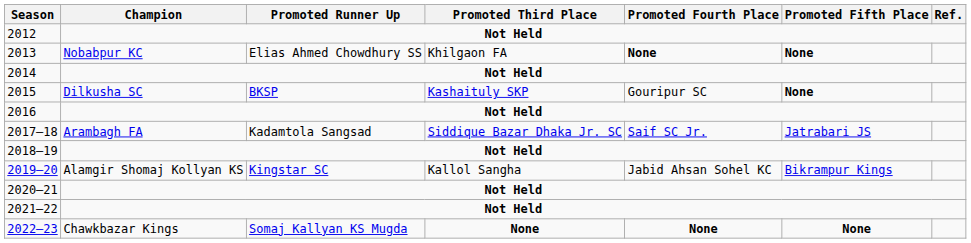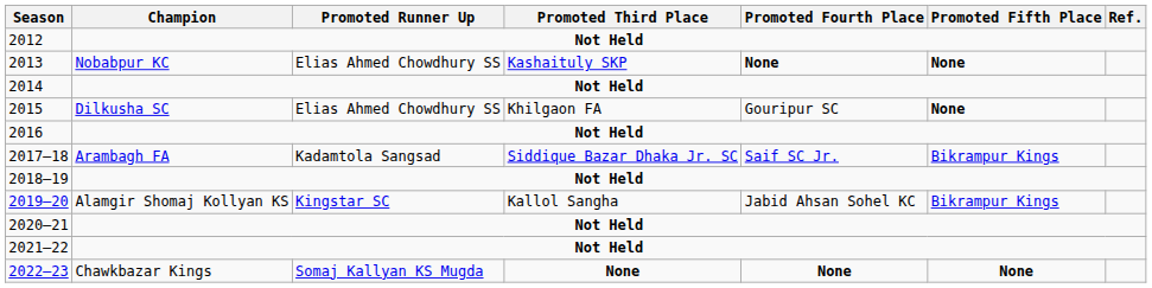 <table class="wikitable">
 <tr>
 <th>Season</th>
 <th>Champion</th>
 <th>Promoted Runner Up</th>
 <th>Promoted Third Place</th>
 <th>Promoted Fourth Place</th>
 <th>Promoted Fifth Place</th>
 <th>Ref.</th>
 </tr>
 <tr>
 <td>2012</td>
 <td style="text-align:center" colspan=6><strong>Not Held</strong></td>
 </tr>
 <tr>
 <td>2013</td>
 <td><a href='#'>Nobabpur KC</a></td>
 <td>Elias Ahmed Chowdhury SS</td>
-<td>Khilgaon FA</td>
+<td><a href='#'>Kashaituly SKP</a></td>
 <td><strong>None</strong></td>
 <td><strong>None</strong></td>
 <td></td>
 </tr>
 <tr>
 <td>2014</td>
 <td style="text-align:center" colspan=6><strong>Not Held</strong></td>
 </tr>
 <tr>
 <td>2015</td>
 <td><a href='#'>Dilkusha SC</a></td>
-<td><a href='#'>BKSP</a></td>
-<td><a href='#'>Kashaituly SKP</a></td>
+<td>Elias Ahmed Chowdhury SS</td>
+<td>Khilgaon FA</td>
 <td>Gouripur SC</td>
 <td><strong>None</strong></td>
 <td></td>
 </tr>
 <tr>
 <td>2016</td>
 <td style="text-align:center" colspan=6><strong>Not Held</strong></td>
 </tr>
 <tr>
 <td>2017–18</td>
 <td><a href='#'>Arambagh FA</a></td>
 <td>Kadamtola Sangsad</td>
 <td><a href='#'>Siddique Bazar Dhaka Jr. SC</a></td>
 <td><a href='#'>Saif SC Jr.</a></td>
-<td><a href='#'>Jatrabari JS</a></td>
+<td><a href='#'>Bikrampur Kings</a></td>
 <td></td>
 </tr>
 <tr>
 <td>2018–19</td>
 <td style="text-align:center" colspan=6><strong>Not Held</strong></td>
 </tr>
 <tr>
 <td><a href='#'>2019–20</a></td>
 <td>Alamgir Shomaj Kollyan KS</td>
 <td><a href='#'>Kingstar SC</a></td>
 <td>Kallol Sangha</td>
 <td>Jabid Ahsan Sohel KC</td>
 <td><a href='#'>Bikrampur Kings</a></td>
 <td></td>
 </tr>
 <tr>
 <td>2020–21</td>
 <td style="text-align:center" colspan=6><strong>Not Held</strong></td>
 </tr>
 <tr>
 <td>2021–22</td>
 <td style="text-align:center" colspan=6><strong>Not Held</strong></td>
 </tr>
 <tr>
 <td><a href='#'>2022–23</a></td>
 <td>Chawkbazar Kings</td>
 <td><a href='#'>Somaj Kallyan KS Mugda</a></td>
 <td style="text-align:center"><strong>None</strong></td>
 <td style="text-align:center"><strong>None</strong></td>
 <td style="text-align:center"><strong>None</strong></td>
 <td></td>
 </tr>
 </table>
